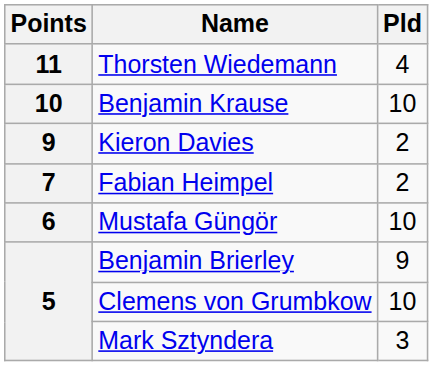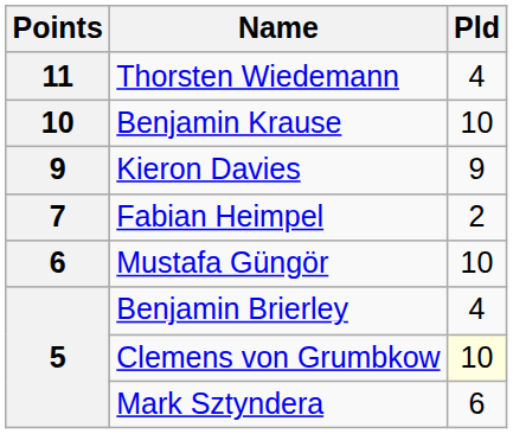 <table class="wikitable">
 <tr>
 <th>Points</th>
 <th>Name</th>
 <th>Pld</th>
 </tr>
 <tr>
 <th rowspan=1>11</th>
 <td><a href='#'>Thorsten Wiedemann</a></td>
 <td align="center">4</td>
 </tr>
 <tr>
 <th rowspan=1>10</th>
 <td><a href='#'>Benjamin Krause</a></td>
 <td align="center">10</td>
 </tr>
 <tr>
 <th rowspan=1>9</th>
 <td><a href='#'>Kieron Davies</a></td>
-<td align="center">2</td>
+<td align="center">9</td>
 </tr>
 <tr>
 <th rowspan=1>7</th>
 <td><a href='#'>Fabian Heimpel</a></td>
 <td align="center">2</td>
 </tr>
 <tr>
 <th rowspan=1>6</th>
 <td><a href='#'>Mustafa Güngör</a></td>
 <td align="center">10</td>
 </tr>
 <tr>
 <th rowspan=3>5</th>
 <td><a href='#'>Benjamin Brierley</a></td>
-<td align="center">9</td>
+<td align="center">4</td>
 </tr>
 <tr>
 <td><a href='#'>Clemens von Grumbkow</a></td>
-<td align="center">10</td>
+<td align="center" style="background: lightyellow;">10</td>
 </tr>
 <tr>
 <td><a href='#'>Mark Sztyndera</a></td>
-<td align="center">3</td>
+<td align="center">6</td>
 </tr>
 </table>
